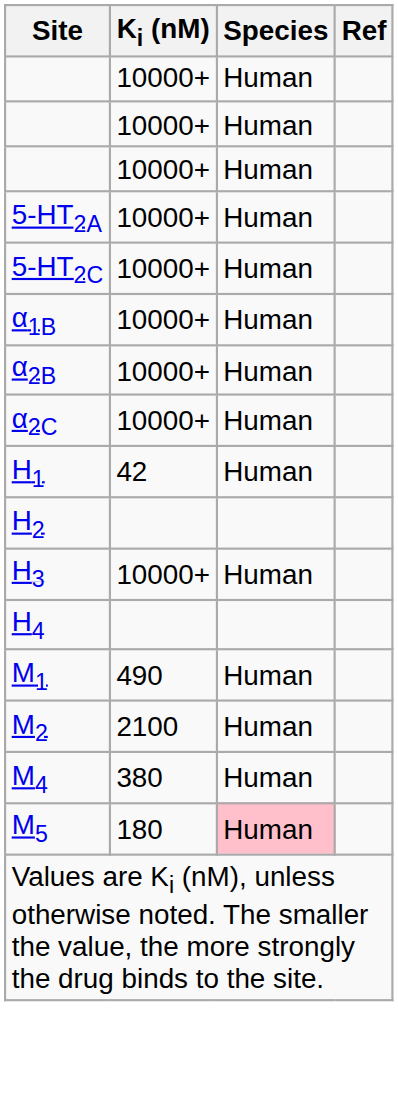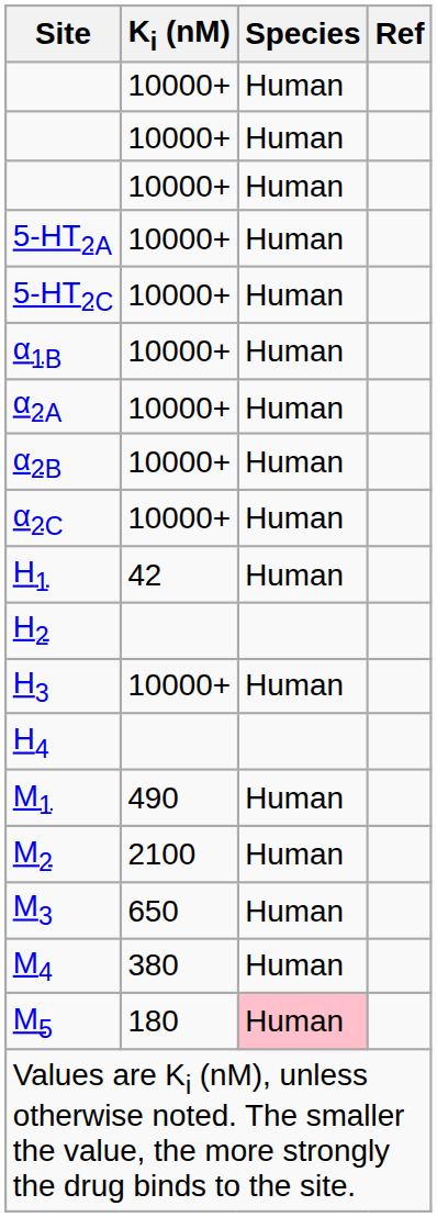 <table class="wikitable floatright sortable" style="font-size:small;">
 <tr>
 <th>Site</th>
 <th>K<sub>i</sub> (nM)</th>
 <th>Species</th>
 <th>Ref</th>
 </tr>
 <tr>
 <td></td>
 <td>10000+</td>
 <td>Human</td>
 <td></td>
 </tr>
 <tr>
 <td></td>
 <td>10000+</td>
 <td>Human</td>
 <td></td>
 </tr>
 <tr>
 <td></td>
 <td>10000+</td>
 <td>Human</td>
 <td></td>
 </tr>
 <tr>
 <td><a href='#'>5-HT<sub>2A</sub></a></td>
 <td>10000+</td>
 <td>Human</td>
 <td></td>
 </tr>
 <tr>
 <td><a href='#'>5-HT<sub>2C</sub></a></td>
 <td>10000+</td>
 <td>Human</td>
 <td></td>
 </tr>
 <tr>
 <td><a href='#'>α<sub>1B</sub></a></td>
+<td>10000+</td>
+<td>Human</td>
+<td></td>
+</tr>
+<tr>
+<td><a href='#'>α<sub>2A</sub></a></td>
 <td>10000+</td>
 <td>Human</td>
 <td></td>
 </tr>
 <tr>
 <td><a href='#'>α<sub>2B</sub></a></td>
 <td>10000+</td>
 <td>Human</td>
 <td></td>
 </tr>
 <tr>
 <td><a href='#'>α<sub>2C</sub></a></td>
 <td>10000+</td>
 <td>Human</td>
 <td></td>
 </tr>
 <tr>
 <td><a href='#'>H<sub>1</sub></a></td>
 <td>42</td>
 <td>Human</td>
 <td></td>
 </tr>
 <tr>
 <td><a href='#'>H<sub>2</sub></a></td>
 <td></td>
 <td></td>
 <td></td>
 </tr>
 <tr>
 <td><a href='#'>H<sub>3</sub></a></td>
 <td>10000+</td>
 <td>Human</td>
 <td></td>
 </tr>
 <tr>
 <td><a href='#'>H<sub>4</sub></a></td>
 <td></td>
 <td></td>
 <td></td>
 </tr>
 <tr>
 <td><a href='#'>M<sub>1</sub></a></td>
 <td>490</td>
 <td>Human</td>
 <td></td>
 </tr>
 <tr>
 <td><a href='#'>M<sub>2</sub></a></td>
 <td>2100</td>
 <td>Human</td>
 <td></td>
 </tr>
 <tr>
+<td><a href='#'>M<sub>3</sub></a></td>
+<td>650</td>
+<td>Human</td>
+<td></td>
+</tr>
+<tr>
 <td><a href='#'>M<sub>4</sub></a></td>
 <td>380</td>
 <td>Human</td>
 <td></td>
 </tr>
 <tr>
 <td><a href='#'>M<sub>5</sub></a></td>
 <td>180</td>
 <td style="background: pink;">Human</td>
 <td></td>
 </tr>
 <tr class="sortbottom">
 <td colspan="4" style="width: 1px;">Values are K<sub>i</sub> (nM), unless otherwise noted. The smaller the value, the more strongly the drug binds to the site.</td>
 </tr>
 </table>
